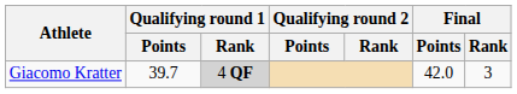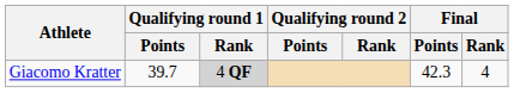 <table class="wikitable" style="font-size:90%">
 <tr>
 <th rowspan="2">Athlete</th>
 <th colspan="2">Qualifying round 1</th>
 <th colspan="2">Qualifying round 2</th>
 <th colspan="2">Final</th>
 </tr>
 <tr>
 <th>Points</th>
 <th>Rank</th>
 <th>Points</th>
 <th>Rank</th>
 <th>Points</th>
 <th>Rank</th>
 </tr>
 <tr>
 <td><a href='#'>Giacomo Kratter</a></td>
 <td align="center">39.7</td>
 <td align="center" style="background: lightgrey;">4 <strong>QF</strong></td>
 <td colspan="2" bgcolor="wheat"></td>
-<td align="center">42.0</td>
-<td align="center">3</td>
+<td align="center">42.3</td>
+<td align="center">4</td>
 </tr>
 </table>
